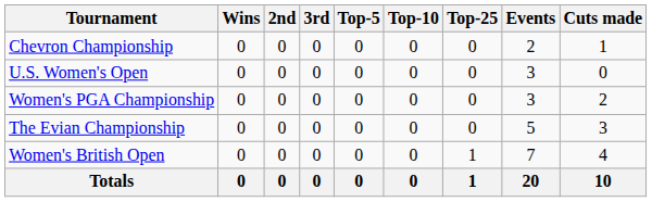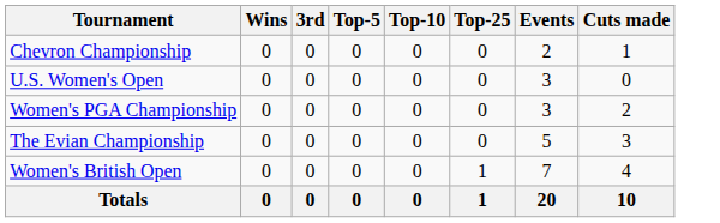 <table class=wikitable style=text-align:center>
 <tr>
 <th>Tournament</th>
 <th>Wins</th>
-<th>2nd</th>
 <th>3rd</th>
 <th>Top-5</th>
 <th>Top-10</th>
 <th>Top-25</th>
 <th>Events</th>
 <th>Cuts made</th>
 </tr>
 <tr>
 <td align=left><a href='#'>Chevron Championship</a></td>
-<td>0</td>
 <td>0</td>
 <td>0</td>
 <td>0</td>
 <td>0</td>
 <td>0</td>
 <td>2</td>
 <td>1</td>
 </tr>
 <tr>
 <td align=left><a href='#'>U.S. Women's Open</a></td>
 <td>0</td>
 <td>0</td>
 <td>0</td>
 <td>0</td>
 <td>0</td>
-<td>0</td>
 <td>3</td>
 <td>0</td>
 </tr>
 <tr>
 <td align=left><a href='#'>Women's PGA Championship</a></td>
-<td>0</td>
 <td>0</td>
 <td>0</td>
 <td>0</td>
 <td>0</td>
 <td>0</td>
 <td>3</td>
 <td>2</td>
 </tr>
 <tr>
 <td align=left><a href='#'>The Evian Championship</a></td>
 <td>0</td>
 <td>0</td>
 <td>0</td>
 <td>0</td>
 <td>0</td>
-<td>0</td>
 <td>5</td>
 <td>3</td>
 </tr>
 <tr>
 <td align=left><a href='#'>Women's British Open</a></td>
-<td>0</td>
 <td>0</td>
 <td>0</td>
 <td>0</td>
 <td>0</td>
 <td>1</td>
 <td>7</td>
 <td>4</td>
 </tr>
 <tr>
 <th>Totals</th>
 <th>0</th>
 <th>0</th>
 <th>0</th>
 <th>0</th>
-<th>0</th>
 <th>1</th>
 <th>20</th>
 <th>10</th>
 </tr>
 </table>
